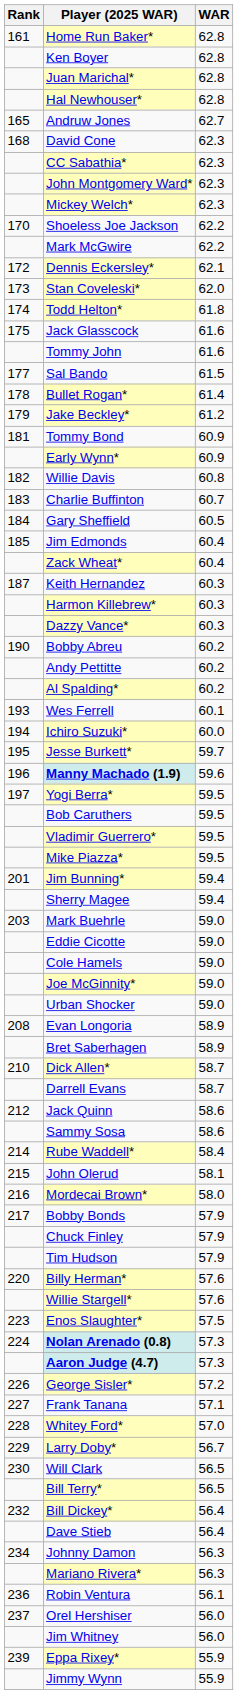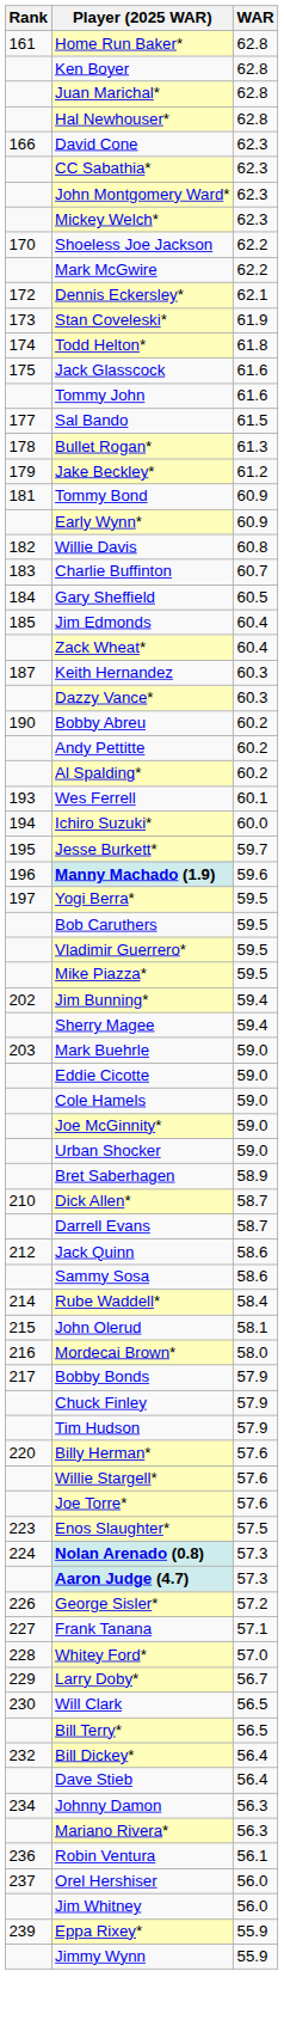 <table class="wikitable" style="float:left;">
 <tr style="white-space:nowrap;">
 <th>Rank</th>
 <th>Player (2025 WAR)</th>
 <th>WAR</th>
 </tr>
 <tr>
 <td>161</td>
 <td style="background:#ffffbb;"><a href='#'>Home Run Baker</a>*</td>
 <td>62.8</td>
 </tr>
 <tr>
 <td></td>
 <td><a href='#'>Ken Boyer</a></td>
 <td>62.8</td>
 </tr>
 <tr>
 <td></td>
 <td style="background:#ffffbb;"><a href='#'>Juan Marichal</a>*</td>
 <td>62.8</td>
 </tr>
 <tr>
 <td></td>
 <td style="background:#ffffbb;"><a href='#'>Hal Newhouser</a>*</td>
 <td>62.8</td>
 </tr>
 <tr>
-<td>165</td>
-<td><a href='#'>Andruw Jones</a></td>
-<td>62.7</td>
-</tr>
-<tr>
-<td>168</td>
+<td>166</td>
 <td><a href='#'>David Cone</a></td>
 <td>62.3</td>
 </tr>
 <tr>
 <td></td>
 <td style="background:#ffffbb;"><a href='#'>CC Sabathia</a>*</td>
 <td>62.3</td>
 </tr>
 <tr>
 <td></td>
 <td style="background:#ffffbb;"><a href='#'>John Montgomery Ward</a>*</td>
 <td>62.3</td>
 </tr>
 <tr>
 <td></td>
 <td style="background:#ffffbb;"><a href='#'>Mickey Welch</a>*</td>
 <td>62.3</td>
 </tr>
 <tr>
 <td>170</td>
 <td><a href='#'>Shoeless Joe Jackson</a></td>
 <td>62.2</td>
 </tr>
 <tr>
 <td></td>
 <td><a href='#'>Mark McGwire</a></td>
 <td>62.2</td>
 </tr>
 <tr>
 <td>172</td>
 <td style="background:#ffffbb;"><a href='#'>Dennis Eckersley</a>*</td>
 <td>62.1</td>
 </tr>
 <tr>
 <td>173</td>
 <td style="background:#ffffbb;"><a href='#'>Stan Coveleski</a>*</td>
-<td>62.0</td>
+<td>61.9</td>
 </tr>
 <tr>
 <td>174</td>
 <td style="background:#ffffbb;"><a href='#'>Todd Helton</a>*</td>
 <td>61.8</td>
 </tr>
 <tr>
 <td>175</td>
 <td><a href='#'>Jack Glasscock</a></td>
 <td>61.6</td>
 </tr>
 <tr>
 <td></td>
 <td><a href='#'>Tommy John</a></td>
 <td>61.6</td>
 </tr>
 <tr>
 <td>177</td>
 <td><a href='#'>Sal Bando</a></td>
 <td>61.5</td>
 </tr>
 <tr>
 <td>178</td>
 <td style="background:#ffffbb;"><a href='#'>Bullet Rogan</a>*</td>
-<td>61.4</td>
+<td>61.3</td>
 </tr>
 <tr>
 <td>179</td>
 <td style="background:#ffffbb;"><a href='#'>Jake Beckley</a>*</td>
 <td>61.2</td>
 </tr>
 <tr>
 <td>181</td>
 <td><a href='#'>Tommy Bond</a></td>
 <td>60.9</td>
 </tr>
 <tr>
 <td></td>
 <td style="background:#ffffbb;"><a href='#'>Early Wynn</a>*</td>
 <td>60.9</td>
 </tr>
 <tr>
 <td>182</td>
 <td><a href='#'>Willie Davis</a></td>
 <td>60.8</td>
 </tr>
 <tr>
 <td>183</td>
 <td><a href='#'>Charlie Buffinton</a></td>
 <td>60.7</td>
 </tr>
 <tr>
 <td>184</td>
 <td><a href='#'>Gary Sheffield</a></td>
 <td>60.5</td>
 </tr>
 <tr>
 <td>185</td>
 <td><a href='#'>Jim Edmonds</a></td>
 <td>60.4</td>
 </tr>
 <tr>
 <td></td>
 <td style="background:#ffffbb;"><a href='#'>Zack Wheat</a>*</td>
 <td>60.4</td>
 </tr>
 <tr>
 <td>187</td>
 <td><a href='#'>Keith Hernandez</a></td>
-<td>60.3</td>
-</tr>
-<tr>
-<td></td>
-<td style="background:#ffffbb;"><a href='#'>Harmon Killebrew</a>*</td>
 <td>60.3</td>
 </tr>
 <tr>
 <td></td>
 <td style="background:#ffffbb;"><a href='#'>Dazzy Vance</a>*</td>
 <td>60.3</td>
 </tr>
 <tr>
 <td>190</td>
 <td><a href='#'>Bobby Abreu</a></td>
 <td>60.2</td>
 </tr>
 <tr>
 <td></td>
 <td><a href='#'>Andy Pettitte</a></td>
 <td>60.2</td>
 </tr>
 <tr>
 <td></td>
 <td style="background:#ffffbb;"><a href='#'>Al Spalding</a>*</td>
 <td>60.2</td>
 </tr>
 <tr>
 <td>193</td>
 <td><a href='#'>Wes Ferrell</a></td>
 <td>60.1</td>
 </tr>
 <tr>
 <td>194</td>
 <td style="background:#ffffbb;"><a href='#'>Ichiro Suzuki</a>*</td>
 <td>60.0</td>
 </tr>
 <tr>
 <td>195</td>
 <td style="background:#ffffbb;"><a href='#'>Jesse Burkett</a>*</td>
 <td>59.7</td>
 </tr>
 <tr>
 <td>196</td>
 <td style="background:#cfecec;"><strong><a href='#'>Manny Machado</a> (1.9)</strong></td>
 <td>59.6</td>
 </tr>
 <tr>
 <td>197</td>
 <td style="background:#ffffbb;"><a href='#'>Yogi Berra</a>*</td>
 <td>59.5</td>
 </tr>
 <tr>
 <td></td>
 <td><a href='#'>Bob Caruthers</a></td>
 <td>59.5</td>
 </tr>
 <tr>
 <td></td>
 <td style="background:#ffffbb;"><a href='#'>Vladimir Guerrero</a>*</td>
 <td>59.5</td>
 </tr>
 <tr>
 <td></td>
 <td style="background:#ffffbb;"><a href='#'>Mike Piazza</a>*</td>
 <td>59.5</td>
 </tr>
 <tr>
-<td>201</td>
+<td>202</td>
 <td style="background:#ffffbb;"><a href='#'>Jim Bunning</a>*</td>
 <td>59.4</td>
 </tr>
 <tr>
 <td></td>
 <td><a href='#'>Sherry Magee</a></td>
 <td>59.4</td>
 </tr>
 <tr>
 <td>203</td>
 <td><a href='#'>Mark Buehrle</a></td>
 <td>59.0</td>
 </tr>
 <tr>
 <td></td>
 <td><a href='#'>Eddie Cicotte</a></td>
 <td>59.0</td>
 </tr>
 <tr>
 <td></td>
 <td><a href='#'>Cole Hamels</a></td>
 <td>59.0</td>
 </tr>
 <tr>
 <td></td>
 <td style="background:#ffffbb;"><a href='#'>Joe McGinnity</a>*</td>
 <td>59.0</td>
 </tr>
 <tr>
 <td></td>
 <td><a href='#'>Urban Shocker</a></td>
 <td>59.0</td>
-</tr>
-<tr>
-<td>208</td>
-<td><a href='#'>Evan Longoria</a></td>
-<td>58.9</td>
 </tr>
 <tr>
 <td></td>
 <td><a href='#'>Bret Saberhagen</a></td>
 <td>58.9</td>
 </tr>
 <tr>
 <td>210</td>
 <td style="background:#ffffbb;"><a href='#'>Dick Allen</a>*</td>
 <td>58.7</td>
 </tr>
 <tr>
 <td></td>
 <td><a href='#'>Darrell Evans</a></td>
 <td>58.7</td>
 </tr>
 <tr>
 <td>212</td>
 <td><a href='#'>Jack Quinn</a></td>
 <td>58.6</td>
 </tr>
 <tr>
 <td></td>
 <td><a href='#'>Sammy Sosa</a></td>
 <td>58.6</td>
 </tr>
 <tr>
 <td>214</td>
 <td style="background:#ffffbb;"><a href='#'>Rube Waddell</a>*</td>
 <td>58.4</td>
 </tr>
 <tr>
 <td>215</td>
 <td><a href='#'>John Olerud</a></td>
 <td>58.1</td>
 </tr>
 <tr>
 <td>216</td>
 <td style="background:#ffffbb;"><a href='#'>Mordecai Brown</a>*</td>
 <td>58.0</td>
 </tr>
 <tr>
 <td>217</td>
 <td><a href='#'>Bobby Bonds</a></td>
 <td>57.9</td>
 </tr>
 <tr>
 <td></td>
 <td><a href='#'>Chuck Finley</a></td>
 <td>57.9</td>
 </tr>
 <tr>
 <td></td>
 <td><a href='#'>Tim Hudson</a></td>
 <td>57.9</td>
 </tr>
 <tr>
 <td>220</td>
 <td style="background:#ffffbb;"><a href='#'>Billy Herman</a>*</td>
 <td>57.6</td>
 </tr>
 <tr>
 <td></td>
 <td style="background:#ffffbb;"><a href='#'>Willie Stargell</a>*</td>
+<td>57.6</td>
+</tr>
+<tr>
+<td></td>
+<td style="background:#ffffbb;"><a href='#'>Joe Torre</a>*</td>
 <td>57.6</td>
 </tr>
 <tr>
 <td>223</td>
 <td style="background:#ffffbb;"><a href='#'>Enos Slaughter</a>*</td>
 <td>57.5</td>
 </tr>
 <tr>
 <td>224</td>
 <td style="background:#cfecec;"><strong><a href='#'>Nolan Arenado</a> (0.8)</strong></td>
 <td>57.3</td>
 </tr>
 <tr>
 <td></td>
 <td style="background:#cfecec;"><strong><a href='#'>Aaron Judge</a> (4.7)</strong></td>
 <td>57.3</td>
 </tr>
 <tr>
 <td>226</td>
 <td style="background:#ffffbb;"><a href='#'>George Sisler</a>*</td>
 <td>57.2</td>
 </tr>
 <tr>
 <td>227</td>
 <td><a href='#'>Frank Tanana</a></td>
 <td>57.1</td>
 </tr>
 <tr>
 <td>228</td>
 <td style="background:#ffffbb;"><a href='#'>Whitey Ford</a>*</td>
 <td>57.0</td>
 </tr>
 <tr>
 <td>229</td>
 <td style="background:#ffffbb;"><a href='#'>Larry Doby</a>*</td>
 <td>56.7</td>
 </tr>
 <tr>
 <td>230</td>
 <td><a href='#'>Will Clark</a></td>
 <td>56.5</td>
 </tr>
 <tr>
 <td></td>
 <td style="background:#ffffbb;"><a href='#'>Bill Terry</a>*</td>
 <td>56.5</td>
 </tr>
 <tr>
 <td>232</td>
 <td style="background:#ffffbb;"><a href='#'>Bill Dickey</a>*</td>
 <td>56.4</td>
 </tr>
 <tr>
 <td></td>
 <td><a href='#'>Dave Stieb</a></td>
 <td>56.4</td>
 </tr>
 <tr>
 <td>234</td>
 <td><a href='#'>Johnny Damon</a></td>
 <td>56.3</td>
 </tr>
 <tr>
 <td></td>
 <td style="background:#ffffbb;"><a href='#'>Mariano Rivera</a>*</td>
 <td>56.3</td>
 </tr>
 <tr>
 <td>236</td>
 <td><a href='#'>Robin Ventura</a></td>
 <td>56.1</td>
 </tr>
 <tr>
 <td>237</td>
 <td><a href='#'>Orel Hershiser</a></td>
 <td>56.0</td>
 </tr>
 <tr>
 <td></td>
 <td><a href='#'>Jim Whitney</a></td>
 <td>56.0</td>
 </tr>
 <tr>
 <td>239</td>
 <td style="background:#ffffbb;"><a href='#'>Eppa Rixey</a>*</td>
 <td>55.9</td>
 </tr>
 <tr>
 <td></td>
 <td><a href='#'>Jimmy Wynn</a></td>
 <td>55.9</td>
 </tr>
 </table>
